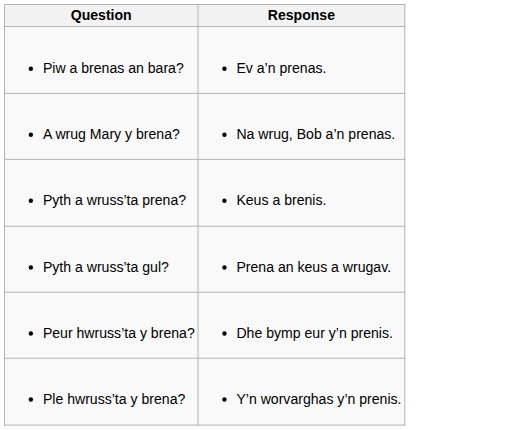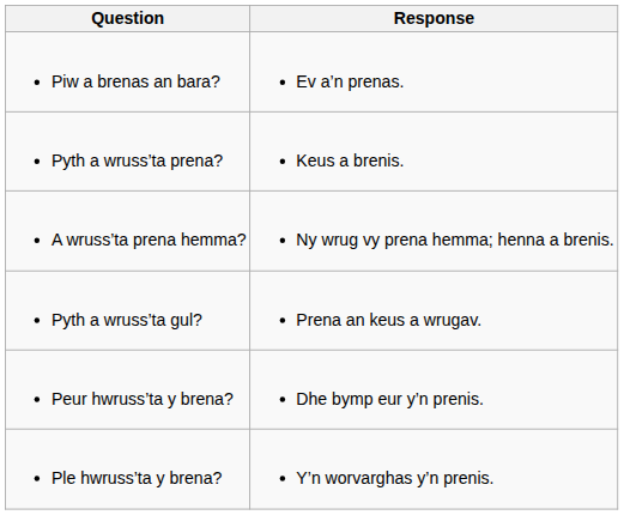 <table class="wikitable" style="text-align: left;">
 <tr>
 <th>Question</th>
 <th>Response</th>
 </tr>
 <tr>
 <td><br><ul><li>Piw a brenas an bara?</li></ul></td>
 <td><br><ul><li>Ev a’n prenas.</li></ul></td>
 </tr>
 <tr>
-<td><br><ul><li>A wrug Mary y brena?</li></ul></td>
-<td><br><ul><li>Na wrug, Bob a’n prenas.</li></ul></td>
+<td><br><ul><li>Pyth a wruss’ta prena?</li></ul></td>
+<td><br><ul><li>Keus a brenis.</li></ul></td>
 </tr>
 <tr>
-<td><br><ul><li>Pyth a wruss’ta prena?</li></ul></td>
-<td><br><ul><li>Keus a brenis.</li></ul></td>
+<td><br><ul><li>A wruss’ta prena hemma?</li></ul></td>
+<td><br><ul><li>Ny wrug vy prena hemma; henna a brenis.</li></ul></td>
 </tr>
 <tr>
 <td><br><ul><li>Pyth a wruss’ta gul?</li></ul></td>
 <td><br><ul><li>Prena an keus a wrugav.</li></ul></td>
 </tr>
 <tr>
 <td><br><ul><li>Peur hwruss’ta y brena?</li></ul></td>
 <td><br><ul><li>Dhe bymp eur y’n prenis.</li></ul></td>
 </tr>
 <tr>
 <td><br><ul><li>Ple hwruss’ta y brena?</li></ul></td>
 <td><br><ul><li>Y’n worvarghas y’n prenis.</li></ul></td>
 </tr>
 </table>
